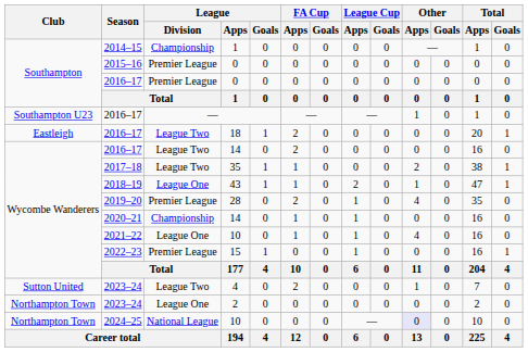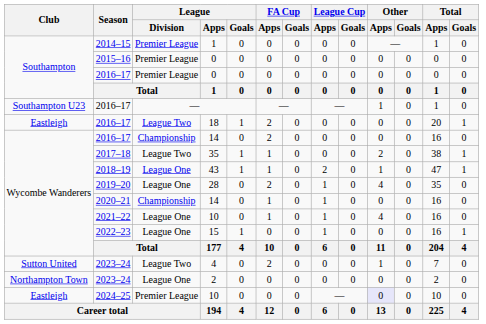 <table class=wikitable style="text-align:center">
 <tr>
 <th rowspan=2>Club</th>
 <th rowspan=2>Season</th>
 <th colspan=3>League</th>
 <th colspan=2><a href='#'>FA Cup</a></th>
 <th colspan=2><a href='#'>League Cup</a></th>
 <th colspan=2>Other</th>
 <th colspan=2>Total</th>
 </tr>
 <tr>
 <th>Division</th>
 <th>Apps</th>
 <th>Goals</th>
 <th>Apps</th>
 <th>Goals</th>
 <th>Apps</th>
 <th>Goals</th>
 <th>Apps</th>
 <th>Goals</th>
 <th>Apps</th>
 <th>Goals</th>
 </tr>
 <tr>
 <td rowspan=4><a href='#'>Southampton</a></td>
 <td><a href='#'>2014–15</a></td>
-<td><a href='#'>Championship</a></td>
+<td><a href='#'>Premier League</a></td>
 <td>1</td>
 <td>0</td>
 <td>0</td>
 <td>0</td>
 <td>0</td>
 <td>0</td>
 <td colspan=2>—</td>
 <td>1</td>
 <td>0</td>
 </tr>
 <tr>
 <td><a href='#'>2015–16</a></td>
 <td>Premier League</td>
 <td>0</td>
 <td>0</td>
 <td>0</td>
 <td>0</td>
 <td>0</td>
 <td>0</td>
 <td>0</td>
 <td>0</td>
 <td>0</td>
 <td>0</td>
 </tr>
 <tr>
 <td><a href='#'>2016–17</a></td>
 <td>Premier League</td>
 <td>0</td>
 <td>0</td>
 <td>0</td>
 <td>0</td>
 <td>0</td>
 <td>0</td>
 <td>0</td>
 <td>0</td>
 <td>0</td>
 <td>0</td>
 </tr>
 <tr>
 <th colspan=2>Total</th>
 <th>1</th>
 <th>0</th>
 <th>0</th>
 <th>0</th>
 <th>0</th>
 <th>0</th>
 <th>0</th>
 <th>0</th>
 <th>1</th>
 <th>0</th>
 </tr>
 <tr>
 <td><a href='#'>Southampton U23</a></td>
 <td>2016–17</td>
 <td colspan=3>—</td>
 <td colspan=2>—</td>
 <td colspan=2>—</td>
 <td>1</td>
 <td>0</td>
 <td>1</td>
 <td>0</td>
 </tr>
 <tr>
 <td><a href='#'>Eastleigh</a></td>
 <td><a href='#'>2016–17</a></td>
 <td><a href='#'>League Two</a></td>
 <td>18</td>
 <td>1</td>
 <td>2</td>
 <td>0</td>
 <td>0</td>
 <td>0</td>
 <td>0</td>
 <td>0</td>
 <td>20</td>
 <td>1</td>
 </tr>
 <tr>
 <td rowspan=8>Wycombe Wanderers</td>
 <td><a href='#'>2016–17</a></td>
-<td>League Two</td>
+<td><a href='#'>Championship</a></td>
 <td>14</td>
 <td>0</td>
 <td>2</td>
 <td>0</td>
 <td>0</td>
 <td>0</td>
 <td>0</td>
 <td>0</td>
 <td>16</td>
 <td>0</td>
 </tr>
 <tr>
 <td><a href='#'>2017–18</a></td>
 <td>League Two</td>
 <td>35</td>
 <td>1</td>
 <td>1</td>
 <td>0</td>
 <td>0</td>
 <td>0</td>
 <td>2</td>
 <td>0</td>
 <td>38</td>
 <td>1</td>
 </tr>
 <tr>
 <td><a href='#'>2018–19</a></td>
 <td><a href='#'>League One</a></td>
 <td>43</td>
 <td>1</td>
 <td>1</td>
 <td>0</td>
 <td>2</td>
 <td>0</td>
 <td>1</td>
 <td>0</td>
 <td>47</td>
 <td>1</td>
 </tr>
 <tr>
 <td><a href='#'>2019–20</a></td>
-<td>Premier League</td>
+<td>League One</td>
 <td>28</td>
 <td>0</td>
 <td>2</td>
 <td>0</td>
 <td>1</td>
 <td>0</td>
 <td>4</td>
 <td>0</td>
 <td>35</td>
 <td>0</td>
 </tr>
 <tr>
 <td><a href='#'>2020–21</a></td>
 <td><a href='#'>Championship</a></td>
 <td>14</td>
 <td>0</td>
 <td>1</td>
 <td>0</td>
 <td>1</td>
 <td>0</td>
 <td>0</td>
 <td>0</td>
 <td>16</td>
 <td>0</td>
 </tr>
 <tr>
 <td><a href='#'>2021–22</a></td>
 <td>League One</td>
 <td>10</td>
 <td>0</td>
 <td>1</td>
 <td>0</td>
 <td>1</td>
 <td>0</td>
 <td>4</td>
 <td>0</td>
 <td>16</td>
 <td>0</td>
 </tr>
 <tr>
 <td><a href='#'>2022–23</a></td>
-<td>Premier League</td>
+<td>League One</td>
 <td>15</td>
 <td>1</td>
 <td>0</td>
 <td>0</td>
 <td>1</td>
 <td>0</td>
 <td>0</td>
 <td>0</td>
 <td>16</td>
 <td>1</td>
 </tr>
 <tr>
 <th colspan=2>Total</th>
 <th>177</th>
 <th>4</th>
 <th>10</th>
 <th>0</th>
 <th>6</th>
 <th>0</th>
 <th>11</th>
 <th>0</th>
 <th>204</th>
 <th>4</th>
 </tr>
 <tr>
 <td><a href='#'>Sutton United</a></td>
 <td><a href='#'>2023–24</a></td>
 <td>League Two</td>
 <td>4</td>
 <td>0</td>
 <td>2</td>
 <td>0</td>
 <td>0</td>
 <td>0</td>
 <td>1</td>
 <td>0</td>
 <td>7</td>
 <td>0</td>
 </tr>
 <tr>
 <td><a href='#'>Northampton Town</a></td>
 <td><a href='#'>2023–24</a></td>
 <td>League One</td>
 <td>2</td>
 <td>0</td>
 <td>0</td>
 <td>0</td>
 <td>0</td>
 <td>0</td>
 <td>0</td>
 <td>0</td>
 <td>2</td>
 <td>0</td>
 </tr>
 <tr>
-<td><a href='#'>Northampton Town</a></td>
+<td><a href='#'>Eastleigh</a></td>
 <td><a href='#'>2024–25</a></td>
-<td><a href='#'>National League</a></td>
+<td>Premier League</td>
 <td>10</td>
 <td>0</td>
 <td>0</td>
 <td>0</td>
 <td colspan="2">—</td>
 <td style="background: lavender;">0</td>
 <td>0</td>
 <td>10</td>
 <td>0</td>
 </tr>
 <tr>
 <th colspan=3>Career total</th>
 <th>194</th>
 <th>4</th>
 <th>12</th>
 <th>0</th>
 <th>6</th>
 <th>0</th>
 <th>13</th>
 <th>0</th>
 <th>225</th>
 <th>4</th>
 </tr>
 </table>
